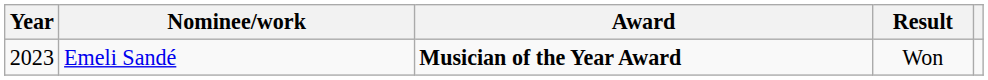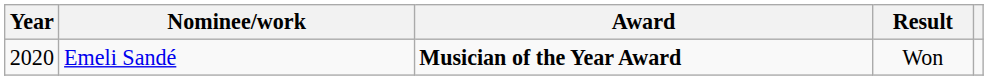 <table class="wikitable">
 <tr>
 <th>Year</th>
 <th width="250">Nominee/work</th>
 <th width="325">Award</th>
 <th width="65">Result</th>
 <th></th>
 </tr>
 <tr>
-<td>2023</td>
+<td>2020</td>
 <td><a href='#'>Emeli Sandé</a></td>
 <td><strong>Musician of the Year Award</strong></td>
 <td style="text-align:center;">Won</td>
 </tr>
 </table>
